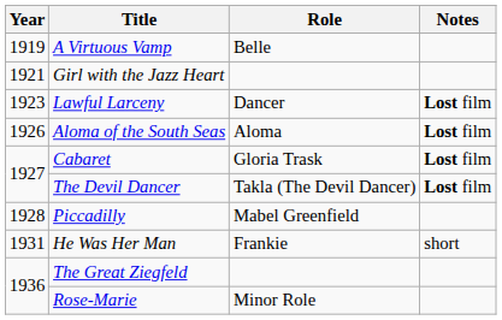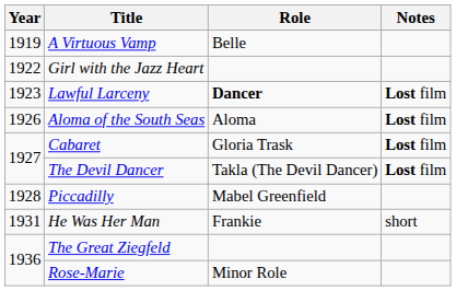 <table class="wikitable">
 <tr>
 <th>Year</th>
 <th>Title</th>
 <th>Role</th>
 <th>Notes</th>
 </tr>
 <tr>
 <td>1919</td>
 <td><em><a href='#'>A Virtuous Vamp</a></em></td>
 <td>Belle</td>
 <td></td>
 </tr>
 <tr>
-<td>1921</td>
+<td>1922</td>
 <td><em>Girl with the Jazz Heart</em></td>
 <td></td>
 <td></td>
 </tr>
 <tr>
 <td>1923</td>
 <td><em><a href='#'>Lawful Larceny</a></em></td>
-<td>Dancer</td>
+<td><strong>Dancer</strong></td>
 <td><strong>Lost</strong> film</td>
 </tr>
 <tr>
 <td>1926</td>
 <td><em><a href='#'>Aloma of the South Seas</a></em></td>
 <td>Aloma</td>
 <td><strong>Lost</strong> film</td>
 </tr>
 <tr>
 <td rowspan=2>1927</td>
 <td><em><a href='#'>Cabaret</a></em></td>
 <td>Gloria Trask</td>
 <td><strong>Lost</strong> film</td>
 </tr>
 <tr>
 <td><em><a href='#'>The Devil Dancer</a></em></td>
 <td>Takla (The Devil Dancer)</td>
 <td><strong>Lost</strong> film</td>
 </tr>
 <tr>
 <td>1928</td>
 <td><em><a href='#'>Piccadilly</a></em></td>
 <td>Mabel Greenfield</td>
 <td></td>
 </tr>
 <tr>
 <td>1931</td>
 <td><em>He Was Her Man</em></td>
 <td>Frankie</td>
 <td>short</td>
 </tr>
 <tr>
 <td rowspan=2>1936</td>
 <td><em><a href='#'>The Great Ziegfeld</a></em></td>
 <td></td>
 <td></td>
 </tr>
 <tr>
 <td><em><a href='#'>Rose-Marie</a></em></td>
 <td>Minor Role</td>
 <td></td>
 </tr>
 </table>
